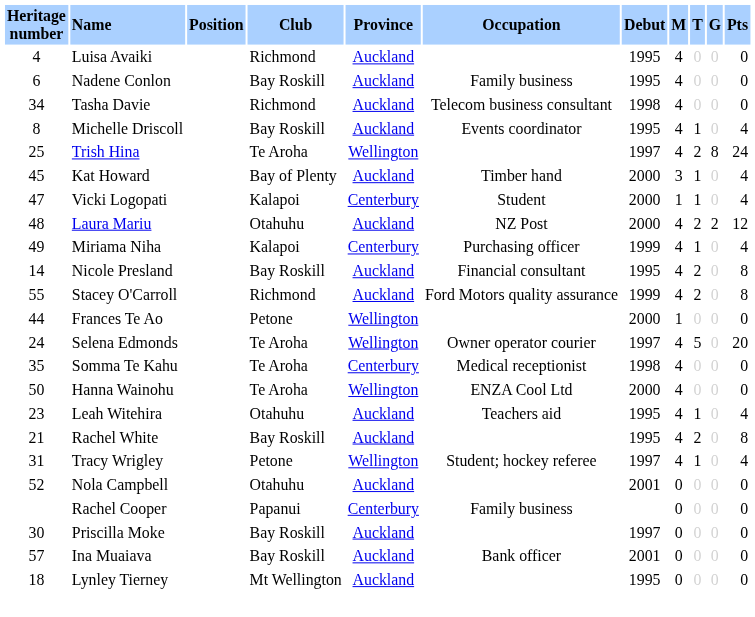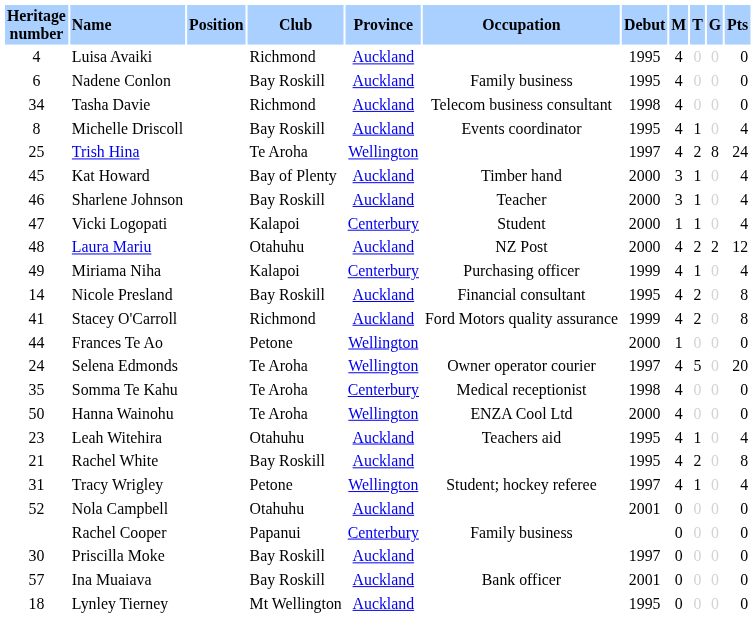 <table class="sortable" border="0" cellspacing="2" cellpadding="2" style="text-align:center">
 <tr style="background:#AAD0FF">
 <th>Heritage<br>number</th>
 <th align=left>Name</th>
 <th>Position</th>
 <th>Club</th>
 <th>Province</th>
 <th>Occupation</th>
 <th>Debut</th>
 <th>M</th>
 <th>T</th>
 <th>G</th>
 <th>Pts</th>
 </tr>
 <tr>
 <td>4</td>
 <td align=left>Luisa Avaiki</td>
 <td></td>
 <td align=left> Richmond</td>
 <td> <a href='#'>Auckland</a></td>
 <td></td>
 <td>1995</td>
 <td>4</td>
 <td style="color:lightgray">0</td>
 <td style="color:lightgray">0</td>
 <td align=right>0</td>
 </tr>
 <tr>
 <td>6</td>
 <td align=left>Nadene Conlon</td>
 <td></td>
 <td align=left> Bay Roskill</td>
 <td> <a href='#'>Auckland</a></td>
 <td>Family business</td>
 <td>1995</td>
 <td>4</td>
 <td style="color:lightgray">0</td>
 <td style="color:lightgray">0</td>
 <td align=right>0</td>
 </tr>
 <tr>
 <td>34</td>
 <td align=left>Tasha Davie</td>
 <td></td>
 <td align=left> Richmond</td>
 <td> <a href='#'>Auckland</a></td>
 <td>Telecom business consultant</td>
 <td>1998</td>
 <td>4</td>
 <td style="color:lightgray">0</td>
 <td style="color:lightgray">0</td>
 <td align=right>0</td>
 </tr>
 <tr>
 <td>8</td>
 <td align=left>Michelle Driscoll</td>
 <td></td>
 <td align=left> Bay Roskill</td>
 <td> <a href='#'>Auckland</a></td>
 <td>Events coordinator</td>
 <td>1995</td>
 <td>4</td>
 <td>1</td>
 <td style="color:lightgray">0</td>
 <td align=right>4</td>
 </tr>
 <tr>
 <td>25</td>
 <td align=left><a href='#'>Trish Hina</a></td>
 <td></td>
 <td align=left> Te Aroha</td>
 <td> <a href='#'>Wellington</a></td>
 <td></td>
 <td>1997</td>
 <td>4</td>
 <td>2</td>
 <td>8</td>
 <td align=right>24</td>
 </tr>
 <tr>
 <td>45</td>
 <td align=left>Kat Howard</td>
 <td></td>
 <td align=left> Bay of Plenty</td>
 <td> <a href='#'>Auckland</a></td>
 <td>Timber hand</td>
 <td>2000</td>
 <td>3</td>
 <td>1</td>
 <td style="color:lightgray">0</td>
 <td align=right>4</td>
 </tr>
 <tr>
+<td>46</td>
+<td align=left>Sharlene Johnson</td>
+<td></td>
+<td align=left> Bay Roskill</td>
+<td> <a href='#'>Auckland</a></td>
+<td>Teacher</td>
+<td>2000</td>
+<td>3</td>
+<td>1</td>
+<td style="color:lightgray">0</td>
+<td align=right>4</td>
+</tr>
+<tr>
 <td>47</td>
 <td align=left>Vicki Logopati</td>
 <td></td>
 <td align=left> Kalapoi</td>
 <td> <a href='#'>Centerbury</a></td>
 <td>Student</td>
 <td>2000</td>
 <td>1</td>
 <td>1</td>
 <td style="color:lightgray">0</td>
 <td align=right>4</td>
 </tr>
 <tr>
 <td>48</td>
 <td align=left><a href='#'>Laura Mariu</a></td>
 <td></td>
 <td align=left> Otahuhu</td>
 <td> <a href='#'>Auckland</a></td>
 <td>NZ Post</td>
 <td>2000</td>
 <td>4</td>
 <td>2</td>
 <td>2</td>
 <td align=right>12</td>
 </tr>
 <tr>
 <td>49</td>
 <td align=left>Miriama Niha</td>
 <td></td>
 <td align=left> Kalapoi</td>
 <td> <a href='#'>Centerbury</a></td>
 <td>Purchasing officer</td>
 <td>1999</td>
 <td>4</td>
 <td>1</td>
 <td style="color:lightgray">0</td>
 <td align=right>4</td>
 </tr>
 <tr>
 <td>14</td>
 <td align=left>Nicole Presland</td>
 <td></td>
 <td align=left> Bay Roskill</td>
 <td> <a href='#'>Auckland</a></td>
 <td>Financial consultant</td>
 <td>1995</td>
 <td>4</td>
 <td>2</td>
 <td style="color:lightgray">0</td>
 <td align=right>8</td>
 </tr>
 <tr>
-<td>55</td>
+<td>41</td>
 <td align=left>Stacey O'Carroll</td>
 <td></td>
 <td align=left> Richmond</td>
 <td> <a href='#'>Auckland</a></td>
 <td>Ford Motors quality assurance</td>
 <td>1999</td>
 <td>4</td>
 <td>2</td>
 <td style="color:lightgray">0</td>
 <td align=right>8</td>
 </tr>
 <tr>
 <td>44</td>
 <td align=left>Frances Te Ao</td>
 <td></td>
 <td align=left> Petone</td>
 <td> <a href='#'>Wellington</a></td>
 <td></td>
 <td>2000</td>
 <td>1</td>
 <td style="color:lightgray">0</td>
 <td style="color:lightgray">0</td>
 <td align=right>0</td>
 </tr>
 <tr>
 <td>24</td>
 <td align=left>Selena Edmonds</td>
 <td></td>
 <td align=left> Te Aroha</td>
 <td> <a href='#'>Wellington</a></td>
 <td>Owner operator courier</td>
 <td>1997</td>
 <td>4</td>
 <td>5</td>
 <td style="color:lightgray">0</td>
 <td align=right>20</td>
 </tr>
 <tr>
 <td>35</td>
 <td align=left>Somma Te Kahu</td>
 <td></td>
 <td align=left> Te Aroha</td>
 <td> <a href='#'>Centerbury</a></td>
 <td>Medical receptionist</td>
 <td>1998</td>
 <td>4</td>
 <td style="color:lightgray">0</td>
 <td style="color:lightgray">0</td>
 <td align=right>0</td>
 </tr>
 <tr>
 <td>50</td>
 <td align=left>Hanna Wainohu</td>
 <td></td>
 <td align=left> Te Aroha</td>
 <td> <a href='#'>Wellington</a></td>
 <td>ENZA Cool Ltd</td>
 <td>2000</td>
 <td>4</td>
 <td style="color:lightgray">0</td>
 <td style="color:lightgray">0</td>
 <td align=right>0</td>
 </tr>
 <tr>
 <td>23</td>
 <td align=left>Leah Witehira</td>
 <td></td>
 <td align=left> Otahuhu</td>
 <td> <a href='#'>Auckland</a></td>
 <td>Teachers aid</td>
 <td>1995</td>
 <td>4</td>
 <td>1</td>
 <td style="color:lightgray">0</td>
 <td align=right>4</td>
 </tr>
 <tr>
 <td>21</td>
 <td align=left>Rachel White</td>
 <td></td>
 <td align=left> Bay Roskill</td>
 <td> <a href='#'>Auckland</a></td>
 <td></td>
 <td>1995</td>
 <td>4</td>
 <td>2</td>
 <td style="color:lightgray">0</td>
 <td align=right>8</td>
 </tr>
 <tr>
 <td>31</td>
 <td align=left>Tracy Wrigley</td>
 <td></td>
 <td align=left> Petone</td>
 <td> <a href='#'>Wellington</a></td>
 <td>Student; hockey referee</td>
 <td>1997</td>
 <td>4</td>
 <td>1</td>
 <td style="color:lightgray">0</td>
 <td align=right>4</td>
 </tr>
 <tr>
 <td>52</td>
 <td align=left>Nola Campbell</td>
 <td></td>
 <td align=left> Otahuhu</td>
 <td> <a href='#'>Auckland</a></td>
 <td></td>
 <td>2001</td>
 <td>0</td>
 <td style="color:lightgray">0</td>
 <td style="color:lightgray">0</td>
 <td align=right>0</td>
 </tr>
 <tr>
 <td></td>
 <td align=left>Rachel Cooper</td>
 <td></td>
 <td align=left> Papanui</td>
 <td> <a href='#'>Centerbury</a></td>
 <td>Family business</td>
 <td></td>
 <td>0</td>
 <td style="color:lightgray">0</td>
 <td style="color:lightgray">0</td>
 <td align=right>0</td>
 </tr>
 <tr>
 <td>30</td>
 <td align=left>Priscilla Moke</td>
 <td></td>
 <td align=left> Bay Roskill</td>
 <td> <a href='#'>Auckland</a></td>
 <td></td>
 <td>1997</td>
 <td>0</td>
 <td style="color:lightgray">0</td>
 <td style="color:lightgray">0</td>
 <td align=right>0</td>
 </tr>
 <tr>
 <td>57</td>
 <td align=left>Ina Muaiava</td>
 <td></td>
 <td align=left> Bay Roskill</td>
 <td> <a href='#'>Auckland</a></td>
 <td>Bank officer</td>
 <td>2001</td>
 <td>0</td>
 <td style="color:lightgray">0</td>
 <td style="color:lightgray">0</td>
 <td align=right>0</td>
 </tr>
 <tr>
 <td>18</td>
 <td align=left>Lynley Tierney</td>
 <td></td>
 <td align=left> Mt Wellington</td>
 <td> <a href='#'>Auckland</a></td>
 <td></td>
 <td>1995</td>
 <td>0</td>
 <td style="color:lightgray">0</td>
 <td style="color:lightgray">0</td>
 <td align=right>0</td>
 </tr>
 </table>
